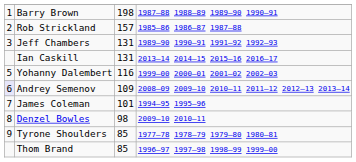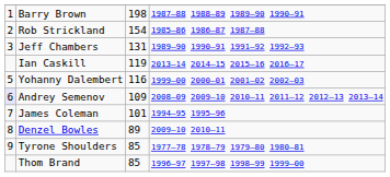 <table class="wikitable">
 <tr>
 </tr>
 <tr>
 <td>1</td>
 <td>Barry Brown</td>
 <td>198</td>
 <td style="font-size:80%;"><a href='#'>1987–88</a> <a href='#'>1988–89</a> <a href='#'>1989–90</a> <a href='#'>1990–91</a></td>
 </tr>
 <tr>
 <td>2</td>
 <td>Rob Strickland</td>
-<td>157</td>
+<td>154</td>
 <td style="font-size:80%;"><a href='#'>1985–86</a> <a href='#'>1986–87</a> <a href='#'>1987–88</a></td>
 </tr>
 <tr>
 <td>3</td>
 <td>Jeff Chambers</td>
 <td>131</td>
 <td style="font-size:80%;"><a href='#'>1989–90</a> <a href='#'>1990–91</a> <a href='#'>1991–92</a> <a href='#'>1992–93</a></td>
 </tr>
 <tr>
 <td></td>
 <td>Ian Caskill</td>
-<td>131</td>
+<td>119</td>
 <td style="font-size:80%;"><a href='#'>2013–14</a> <a href='#'>2014–15</a> <a href='#'>2015–16</a> <a href='#'>2016–17</a></td>
 </tr>
 <tr>
 <td>5</td>
 <td>Yohanny Dalembert</td>
 <td>116</td>
 <td style="font-size:80%;"><a href='#'>1999–00</a> <a href='#'>2000–01</a> <a href='#'>2001–02</a> <a href='#'>2002–03</a></td>
 </tr>
 <tr>
 <td style="background: lavender;">6</td>
 <td>Andrey Semenov</td>
 <td>109</td>
 <td style="font-size:80%;"><a href='#'>2008–09</a> <a href='#'>2009–10</a> <a href='#'>2010–11</a> <a href='#'>2011–12</a> <a href='#'>2012–13</a> <a href='#'>2013–14</a></td>
 </tr>
 <tr>
 <td>7</td>
 <td>James Coleman</td>
 <td>101</td>
 <td style="font-size:80%;"><a href='#'>1994–95</a> <a href='#'>1995–96</a></td>
 </tr>
 <tr>
 <td>8</td>
 <td><a href='#'>Denzel Bowles</a></td>
-<td>98</td>
+<td>89</td>
 <td style="font-size:80%;"><a href='#'>2009–10</a> <a href='#'>2010–11</a></td>
 </tr>
 <tr>
 <td>9</td>
 <td>Tyrone Shoulders</td>
 <td>85</td>
 <td style="font-size:80%;"><a href='#'>1977–78</a> <a href='#'>1978–79</a> <a href='#'>1979–80</a> <a href='#'>1980–81</a></td>
 </tr>
 <tr>
 <td></td>
 <td>Thom Brand</td>
 <td>85</td>
 <td style="font-size:80%;"><a href='#'>1996–97</a> <a href='#'>1997–98</a> <a href='#'>1998–99</a> <a href='#'>1999–00</a></td>
 </tr>
 </table>
